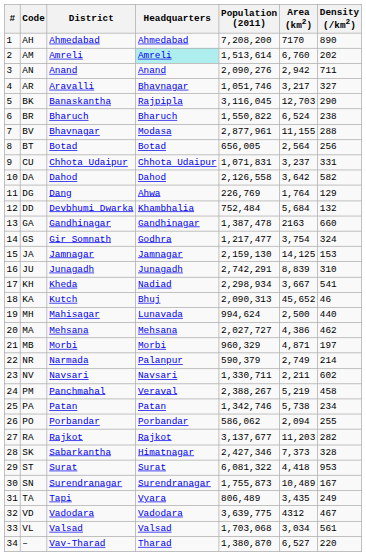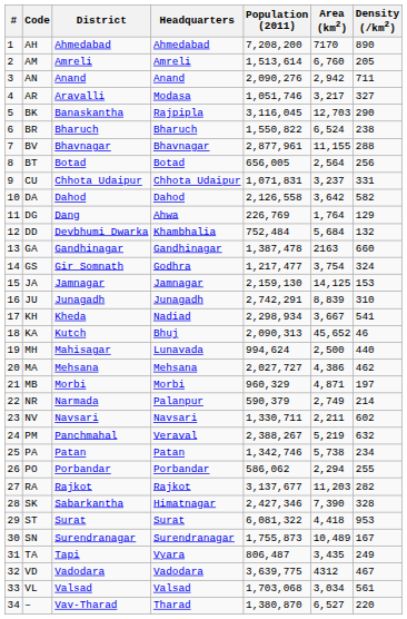 <table class="wikitable sortable">
 <tr>
 <th>#</th>
 <th>Code</th>
 <th>District</th>
 <th>Headquarters</th>
 <th>Population <br>(2011)</th>
 <th>Area <br>(km<sup>2</sup>)</th>
 <th>Density <br>(/km<sup>2</sup>)</th>
 </tr>
 <tr>
 <td>1</td>
 <td>AH</td>
 <td><a href='#'>Ahmedabad</a></td>
 <td><a href='#'>Ahmedabad</a></td>
 <td> 7,208,200</td>
 <td> 7170</td>
 <td> 890</td>
 </tr>
 <tr>
 <td>2</td>
 <td>AM</td>
 <td><a href='#'>Amreli</a></td>
-<td style="background: paleturquoise;"><a href='#'>Amreli</a></td>
+<td><a href='#'>Amreli</a></td>
 <td> 1,513,614</td>
 <td> 6,760</td>
-<td> 202</td>
+<td> 205</td>
 </tr>
 <tr>
 <td>3</td>
 <td>AN</td>
 <td><a href='#'>Anand</a></td>
 <td><a href='#'>Anand</a></td>
 <td> 2,090,276</td>
 <td> 2,942</td>
 <td> 711</td>
 </tr>
 <tr>
 <td>4</td>
 <td>AR</td>
 <td><a href='#'>Aravalli</a></td>
-<td><a href='#'>Bhavnagar</a></td>
+<td><a href='#'>Modasa</a></td>
 <td> 1,051,746</td>
 <td> 3,217</td>
 <td> 327</td>
 </tr>
 <tr>
 <td>5</td>
 <td>BK</td>
 <td><a href='#'>Banaskantha</a></td>
 <td><a href='#'>Rajpipla</a></td>
 <td> 3,116,045</td>
 <td> 12,703</td>
 <td> 290</td>
 </tr>
 <tr>
 <td>6</td>
 <td>BR</td>
 <td><a href='#'>Bharuch</a></td>
 <td><a href='#'>Bharuch</a></td>
 <td> 1,550,822</td>
 <td> 6,524</td>
 <td> 238</td>
 </tr>
 <tr>
 <td>7</td>
 <td>BV</td>
 <td><a href='#'>Bhavnagar</a></td>
-<td><a href='#'>Modasa</a></td>
+<td><a href='#'>Bhavnagar</a></td>
 <td> 2,877,961</td>
 <td> 11,155</td>
 <td> 288</td>
 </tr>
 <tr>
 <td>8</td>
 <td>BT</td>
 <td><a href='#'>Botad</a></td>
 <td><a href='#'>Botad</a></td>
 <td> 656,005</td>
 <td>2,564</td>
 <td>256</td>
 </tr>
 <tr>
 <td>9</td>
 <td>CU</td>
 <td><a href='#'>Chhota Udaipur</a></td>
 <td><a href='#'>Chhota Udaipur</a></td>
 <td>1,071,831</td>
 <td>3,237</td>
 <td> 331</td>
 </tr>
 <tr>
 <td>10</td>
 <td>DA</td>
 <td><a href='#'>Dahod</a></td>
 <td><a href='#'>Dahod</a></td>
 <td> 2,126,558</td>
 <td> 3,642</td>
 <td> 582</td>
 </tr>
 <tr>
 <td>11</td>
 <td>DG</td>
 <td><a href='#'>Dang</a></td>
 <td><a href='#'>Ahwa</a></td>
 <td> 226,769</td>
 <td> 1,764</td>
 <td> 129</td>
 </tr>
 <tr>
 <td>12</td>
 <td>DD</td>
 <td><a href='#'>Devbhumi Dwarka</a></td>
 <td><a href='#'>Khambhalia</a></td>
 <td>752,484</td>
 <td> 5,684</td>
 <td>132</td>
 </tr>
 <tr>
 <td>13</td>
 <td>GA</td>
 <td><a href='#'>Gandhinagar</a></td>
 <td><a href='#'>Gandhinagar</a></td>
 <td> 1,387,478</td>
 <td> 2163</td>
 <td> 660</td>
 </tr>
 <tr>
 <td>14</td>
 <td>GS</td>
 <td><a href='#'>Gir Somnath</a></td>
 <td><a href='#'>Godhra</a></td>
 <td>1,217,477</td>
 <td>3,754</td>
 <td> 324</td>
 </tr>
 <tr>
 <td>15</td>
 <td>JA</td>
 <td><a href='#'>Jamnagar</a></td>
 <td><a href='#'>Jamnagar</a></td>
 <td> 2,159,130</td>
 <td> 14,125</td>
 <td> 153</td>
 </tr>
 <tr>
 <td>16</td>
 <td>JU</td>
 <td><a href='#'>Junagadh</a></td>
 <td><a href='#'>Junagadh</a></td>
 <td> 2,742,291</td>
 <td> 8,839</td>
 <td> 310</td>
 </tr>
 <tr>
 <td>17</td>
 <td>KH</td>
 <td><a href='#'>Kheda</a></td>
 <td><a href='#'>Nadiad</a></td>
 <td> 2,298,934</td>
 <td> 3,667</td>
 <td> 541</td>
 </tr>
 <tr>
 <td>18</td>
 <td>KA</td>
 <td><a href='#'>Kutch</a></td>
 <td><a href='#'>Bhuj</a></td>
 <td> 2,090,313</td>
 <td> 45,652</td>
 <td> 46</td>
 </tr>
 <tr>
 <td>19</td>
 <td>MH</td>
 <td><a href='#'>Mahisagar</a></td>
 <td><a href='#'>Lunavada</a></td>
 <td>  994,624</td>
 <td> 2,500</td>
 <td> 440</td>
 </tr>
 <tr>
 <td>20</td>
 <td>MA</td>
 <td><a href='#'>Mehsana</a></td>
 <td><a href='#'>Mehsana</a></td>
 <td> 2,027,727</td>
 <td> 4,386</td>
 <td> 462</td>
 </tr>
 <tr>
 <td>21</td>
 <td>MB</td>
 <td><a href='#'>Morbi</a></td>
 <td><a href='#'>Morbi</a></td>
 <td>960,329</td>
 <td>4,871</td>
 <td>197</td>
 </tr>
 <tr>
 <td>22</td>
 <td>NR</td>
 <td><a href='#'>Narmada</a></td>
 <td><a href='#'>Palanpur</a></td>
 <td> 590,379</td>
 <td> 2,749</td>
 <td> 214</td>
 </tr>
 <tr>
 <td>23</td>
 <td>NV</td>
 <td><a href='#'>Navsari</a></td>
 <td><a href='#'>Navsari</a></td>
 <td> 1,330,711</td>
 <td> 2,211</td>
 <td> 602</td>
 </tr>
 <tr>
 <td>24</td>
 <td>PM</td>
 <td><a href='#'>Panchmahal</a></td>
 <td><a href='#'>Veraval</a></td>
 <td> 2,388,267</td>
 <td> 5,219</td>
-<td> 458</td>
+<td> 632</td>
 </tr>
 <tr>
 <td>25</td>
 <td>PA</td>
 <td><a href='#'>Patan</a></td>
 <td><a href='#'>Patan</a></td>
 <td> 1,342,746</td>
 <td> 5,738</td>
 <td> 234</td>
 </tr>
 <tr>
 <td>26</td>
 <td>PO</td>
 <td><a href='#'>Porbandar</a></td>
 <td><a href='#'>Porbandar</a></td>
 <td> 586,062</td>
-<td> 2,094</td>
+<td> 2,294</td>
 <td> 255</td>
 </tr>
 <tr>
 <td>27</td>
 <td>RA</td>
 <td><a href='#'>Rajkot</a></td>
 <td><a href='#'>Rajkot</a></td>
 <td> 3,137,677</td>
 <td> 11,203</td>
 <td> 282</td>
 </tr>
 <tr>
 <td>28</td>
 <td>SK</td>
 <td><a href='#'>Sabarkantha</a></td>
 <td><a href='#'>Himatnagar</a></td>
 <td> 2,427,346</td>
-<td> 7,373</td>
+<td> 7,390</td>
 <td> 328</td>
 </tr>
 <tr>
 <td>29</td>
 <td>ST</td>
 <td><a href='#'>Surat</a></td>
 <td><a href='#'>Surat</a></td>
 <td> 6,081,322</td>
 <td> 4,418</td>
 <td> 953</td>
 </tr>
 <tr>
 <td>30</td>
 <td>SN</td>
 <td><a href='#'>Surendranagar</a></td>
 <td><a href='#'>Surendranagar</a></td>
 <td> 1,755,873</td>
 <td> 10,489</td>
 <td> 167</td>
 </tr>
 <tr>
 <td>31</td>
 <td>TA</td>
 <td><a href='#'>Tapi</a></td>
 <td><a href='#'>Vyara</a></td>
-<td> 806,489</td>
+<td> 806,487</td>
 <td> 3,435</td>
 <td> 249</td>
 </tr>
 <tr>
 <td>32</td>
 <td>VD</td>
 <td><a href='#'>Vadodara</a></td>
 <td><a href='#'>Vadodara</a></td>
 <td> 3,639,775</td>
 <td> 4312</td>
 <td> 467</td>
 </tr>
 <tr>
 <td>33</td>
 <td>VL</td>
 <td><a href='#'>Valsad</a></td>
 <td><a href='#'>Valsad</a></td>
 <td> 1,703,068</td>
 <td> 3,034</td>
 <td> 561</td>
 </tr>
 <tr>
 <td>34</td>
 <td>–</td>
 <td><a href='#'>Vav-Tharad</a></td>
 <td><a href='#'>Tharad</a></td>
 <td> 1,380,870</td>
 <td> 6,527</td>
 <td> 220</td>
 </tr>
 </table>
